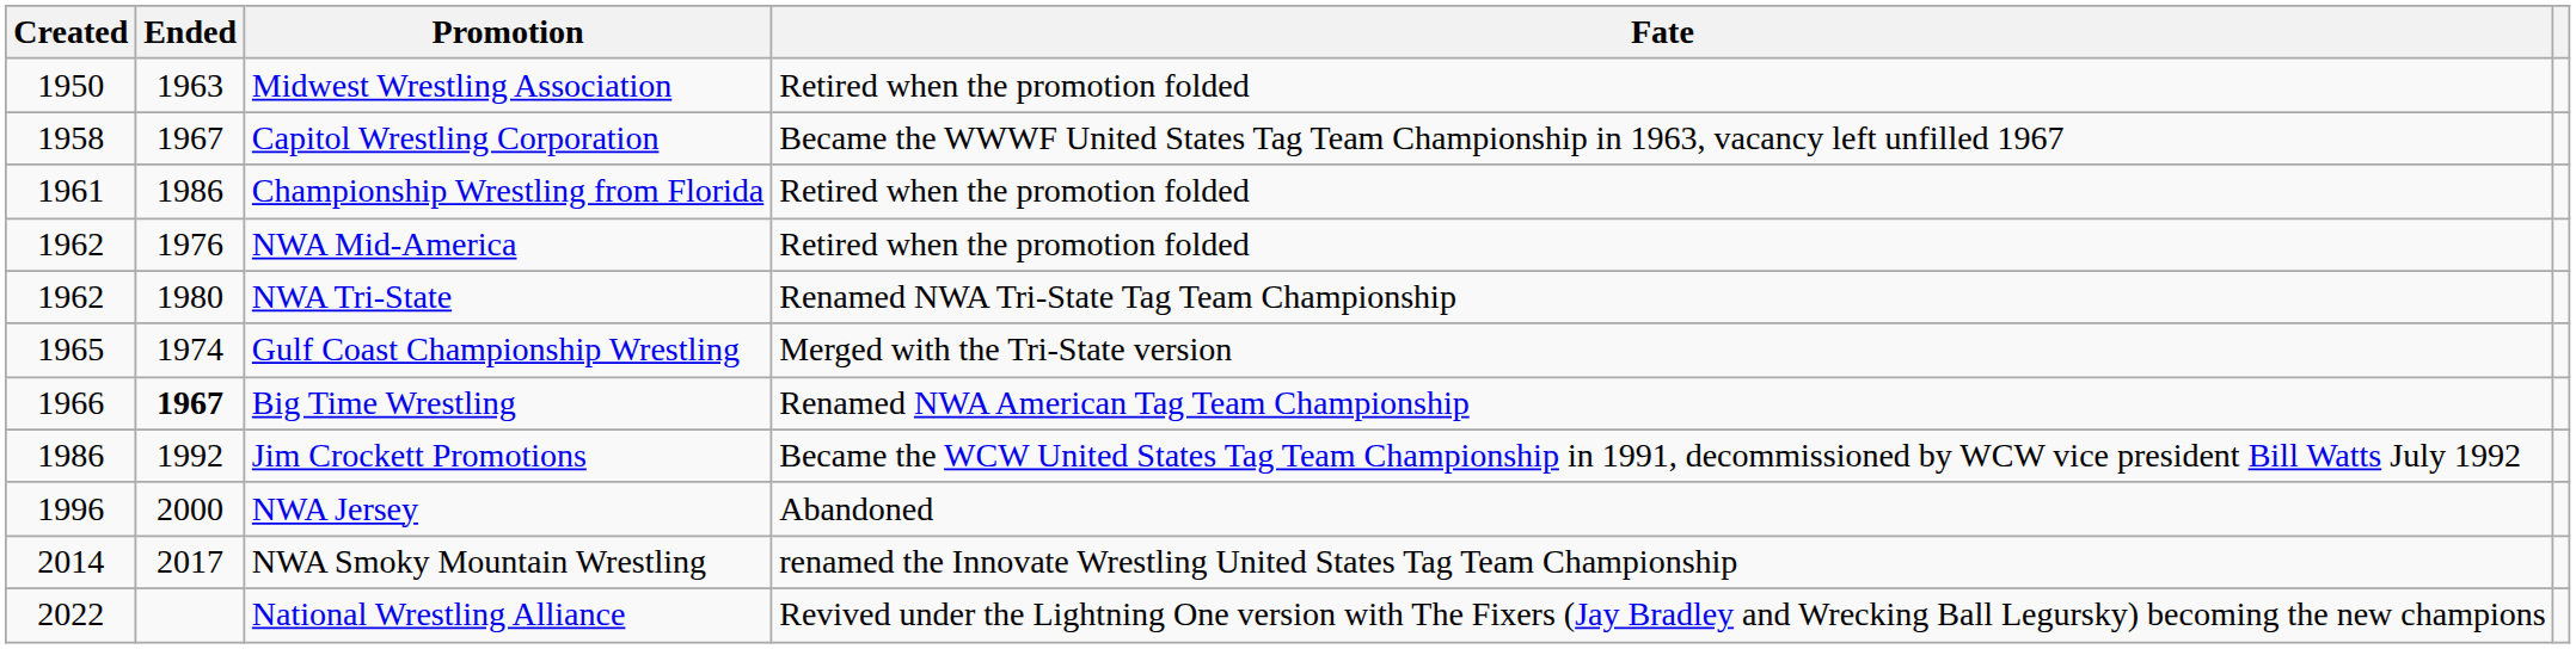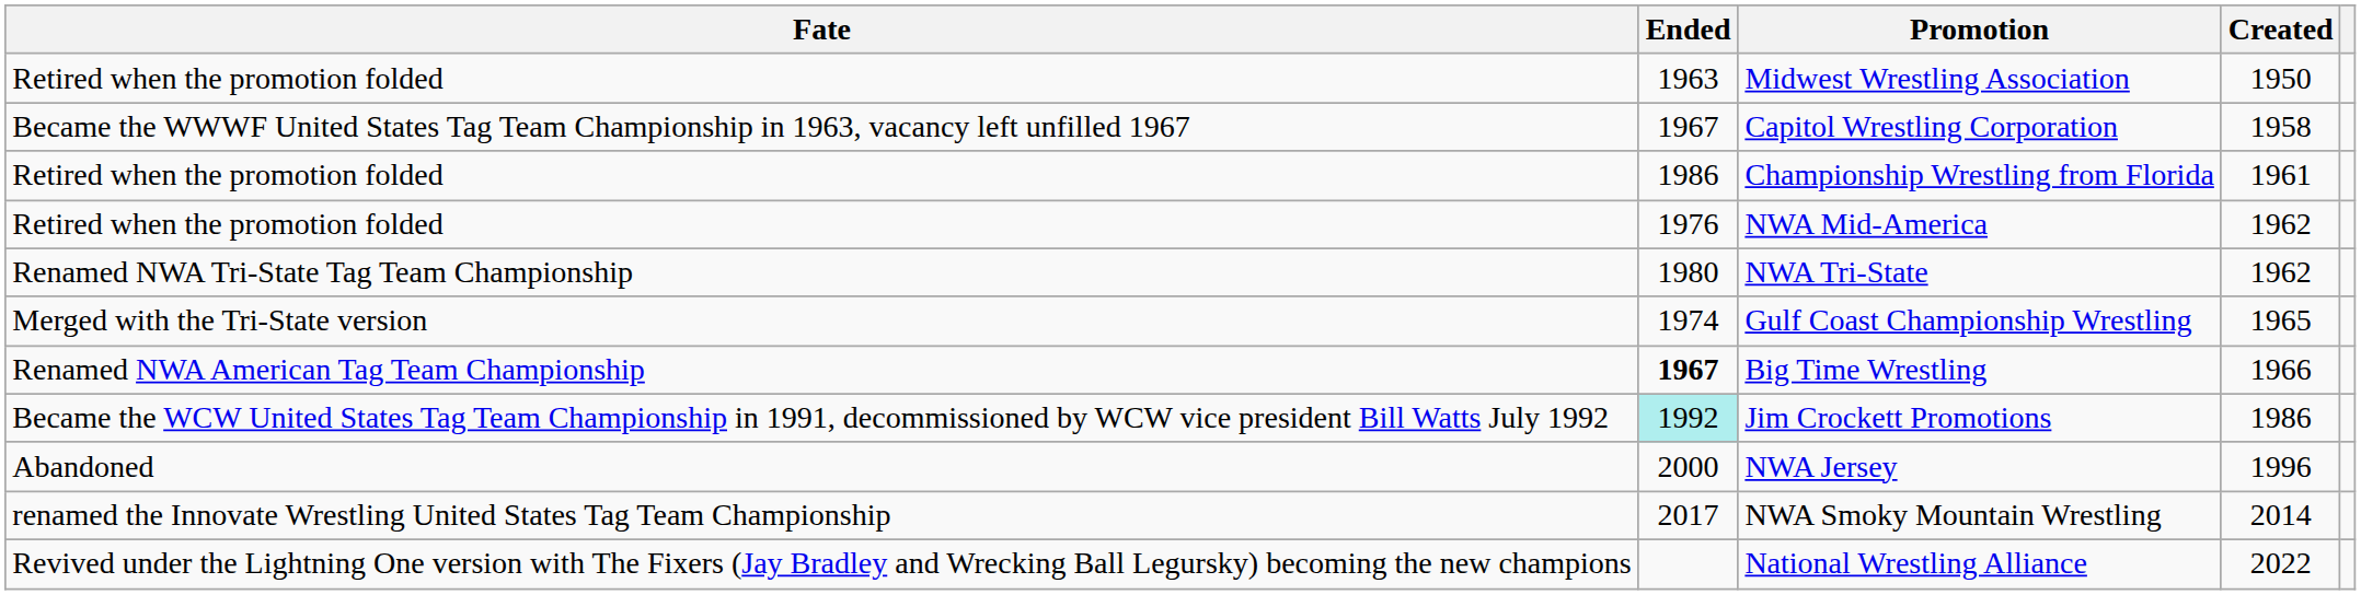 <table class="wikitable sortable">
 <tr>
-<th data-sort-type="number" scope="col">Created</th>
+<th scope="col">Fate</th>
 <th data-sort-type="number" scope="col">Ended</th>
 <th scope="col">Promotion</th>
-<th scope="col">Fate</th>
+<th data-sort-type="number" scope="col">Created</th>
 <th width=0 class="unsortable" scope="col"></th>
 </tr>
 <tr>
-<td scope="row" align=center>1950</td>
+<td>Retired when the promotion folded</td>
 <td align=center>1963</td>
 <td><a href='#'>Midwest Wrestling Association</a></td>
-<td>Retired when the promotion folded</td>
+<td scope="row" align=center>1950</td>
 <td></td>
 </tr>
 <tr>
-<td scope="row" align=center>1958</td>
+<td>Became the WWWF United States Tag Team Championship in 1963, vacancy left unfilled 1967</td>
 <td align=center>1967</td>
 <td><a href='#'>Capitol Wrestling Corporation</a></td>
-<td>Became the WWWF United States Tag Team Championship in 1963, vacancy left unfilled 1967</td>
+<td scope="row" align=center>1958</td>
 <td></td>
 </tr>
 <tr>
-<td scope="row" align=center>1961</td>
+<td>Retired when the promotion folded</td>
 <td align=center>1986</td>
 <td><a href='#'>Championship Wrestling from Florida</a></td>
-<td>Retired when the promotion folded</td>
+<td scope="row" align=center>1961</td>
 <td></td>
 </tr>
 <tr>
-<td scope="row" align=center>1962</td>
+<td>Retired when the promotion folded</td>
 <td align=center>1976</td>
 <td><a href='#'>NWA Mid-America</a></td>
-<td>Retired when the promotion folded</td>
+<td scope="row" align=center>1962</td>
 <td></td>
 </tr>
 <tr>
-<td scope="row" align=center>1962</td>
+<td>Renamed NWA Tri-State Tag Team Championship</td>
 <td align=center>1980</td>
 <td><a href='#'>NWA Tri-State</a></td>
-<td>Renamed NWA Tri-State Tag Team Championship</td>
+<td scope="row" align=center>1962</td>
 <td></td>
 </tr>
 <tr>
-<td scope="row" align=center>1965</td>
+<td>Merged with the Tri-State version</td>
 <td align=center>1974</td>
 <td><a href='#'>Gulf Coast Championship Wrestling</a></td>
-<td>Merged with the Tri-State version</td>
+<td scope="row" align=center>1965</td>
 <td></td>
 </tr>
 <tr>
-<td scope="row" align=center>1966</td>
+<td>Renamed <a href='#'>NWA American Tag Team Championship</a></td>
 <td align=center><strong>1967</strong></td>
 <td><a href='#'>Big Time Wrestling</a></td>
-<td>Renamed <a href='#'>NWA American Tag Team Championship</a></td>
+<td scope="row" align=center>1966</td>
 <td></td>
 </tr>
 <tr>
+<td>Became the <a href='#'>WCW United States Tag Team Championship</a> in 1991, decommissioned by WCW vice president <a href='#'>Bill Watts</a> July 1992</td>
+<td align=center style="background: paleturquoise;">1992</td>
+<td><a href='#'>Jim Crockett Promotions</a></td>
 <td scope="row" align=center>1986</td>
-<td align=center>1992</td>
-<td><a href='#'>Jim Crockett Promotions</a></td>
-<td>Became the <a href='#'>WCW United States Tag Team Championship</a> in 1991, decommissioned by WCW vice president <a href='#'>Bill Watts</a> July 1992</td>
 <td></td>
 </tr>
 <tr>
-<td scope="row" align=center>1996</td>
+<td>Abandoned</td>
 <td align=center>2000</td>
 <td><a href='#'>NWA Jersey</a></td>
-<td>Abandoned</td>
+<td scope="row" align=center>1996</td>
 <td></td>
 </tr>
 <tr>
-<td scope="row" align=center>2014</td>
+<td>renamed the Innovate Wrestling United States Tag Team Championship</td>
 <td align=center>2017</td>
 <td>NWA Smoky Mountain Wrestling</td>
-<td>renamed the Innovate Wrestling United States Tag Team Championship</td>
+<td scope="row" align=center>2014</td>
 <td></td>
 </tr>
 <tr>
-<td scope="row" align=center>2022</td>
+<td>Revived under the Lightning One version with The Fixers (<a href='#'>Jay Bradley</a> and Wrecking Ball Legursky) becoming the new champions</td>
 <td align=center></td>
 <td><a href='#'>National Wrestling Alliance</a></td>
-<td>Revived under the Lightning One version with The Fixers (<a href='#'>Jay Bradley</a> and Wrecking Ball Legursky) becoming the new champions</td>
+<td scope="row" align=center>2022</td>
 <td></td>
 </tr>
 </table>
